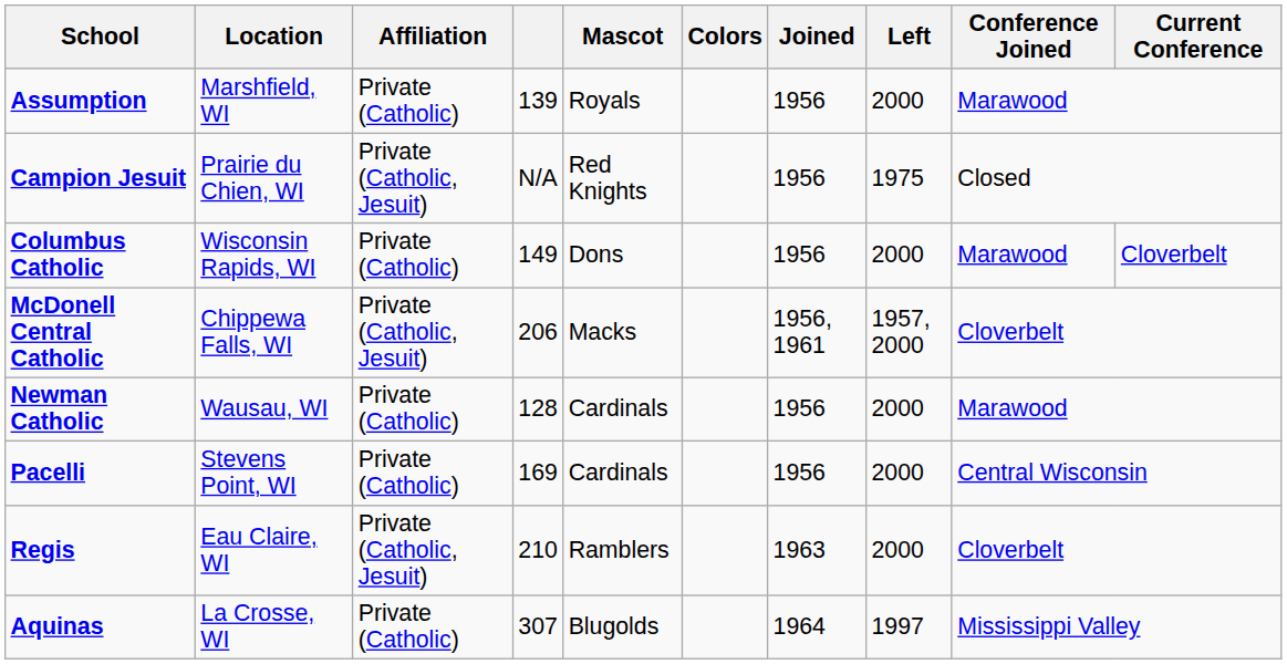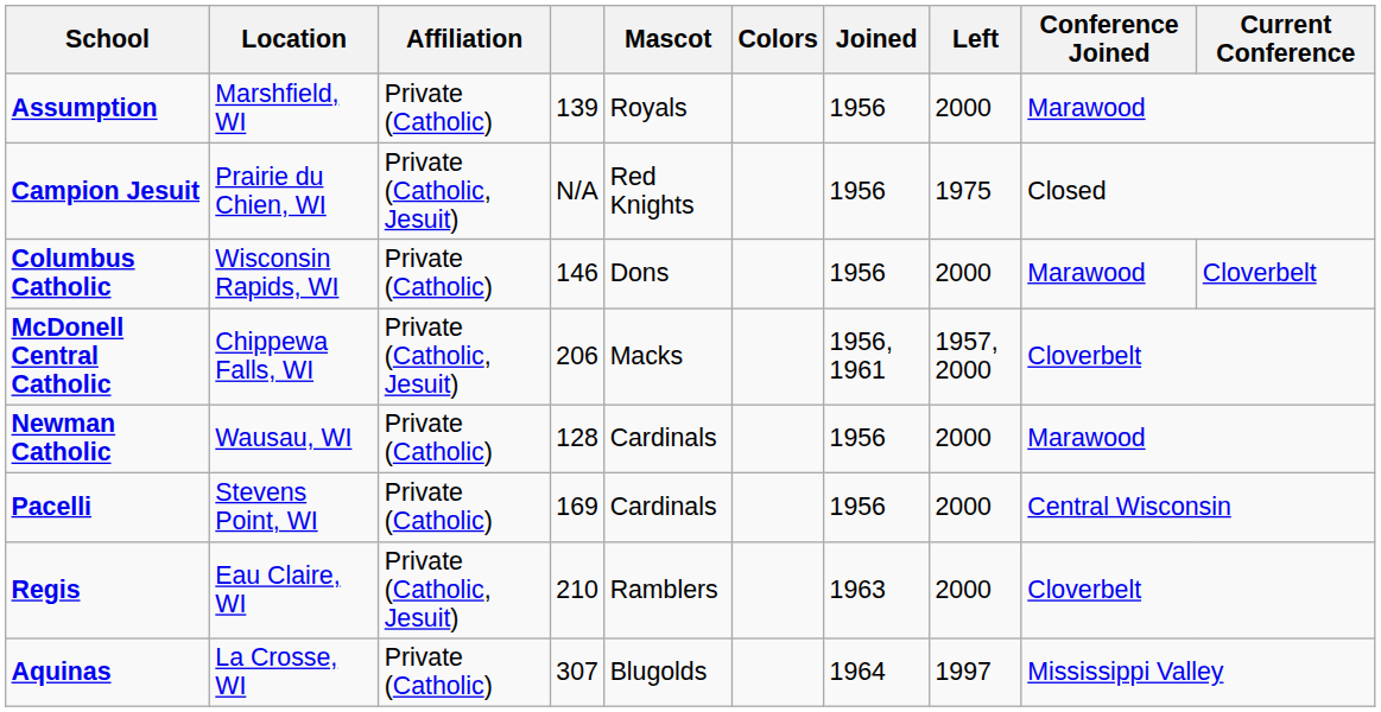 <table class="wikitable sortable">
 <tr>
 <th>School</th>
 <th>Location</th>
 <th>Affiliation</th>
 <th></th>
 <th>Mascot</th>
 <th>Colors</th>
 <th>Joined</th>
 <th>Left</th>
 <th>Conference Joined</th>
 <th>Current Conference</th>
 </tr>
 <tr>
 <td><a href='#'><strong>Assumption</strong></a></td>
 <td><a href='#'>Marshfield, WI</a></td>
 <td>Private (<a href='#'>Catholic</a>)</td>
 <td>139</td>
 <td>Royals</td>
 <td> </td>
 <td>1956</td>
 <td>2000</td>
 <td colspan="2"><a href='#'>Marawood</a></td>
 </tr>
 <tr>
 <td><a href='#'><strong>Campion Jesuit</strong></a></td>
 <td><a href='#'>Prairie du Chien, WI</a></td>
 <td>Private (<a href='#'>Catholic</a>, <a href='#'>Jesuit</a>)</td>
 <td>N/A</td>
 <td>Red Knights</td>
 <td> </td>
 <td>1956</td>
 <td>1975</td>
 <td colspan="2">Closed</td>
 </tr>
 <tr>
 <td><a href='#'><strong>Columbus Catholic</strong></a></td>
 <td><a href='#'>Wisconsin Rapids, WI</a></td>
 <td>Private (<a href='#'>Catholic</a>)</td>
-<td>149</td>
+<td>146</td>
 <td>Dons</td>
 <td> </td>
 <td>1956</td>
 <td>2000</td>
 <td><a href='#'>Marawood</a></td>
 <td><a href='#'>Cloverbelt</a></td>
 </tr>
 <tr>
 <td><a href='#'><strong>McDonell Central Catholic</strong></a></td>
 <td><a href='#'>Chippewa Falls, WI</a></td>
 <td>Private (<a href='#'>Catholic</a>, <a href='#'>Jesuit</a>)</td>
 <td>206</td>
 <td>Macks</td>
 <td> </td>
 <td>1956, 1961</td>
 <td>1957, 2000</td>
 <td colspan="2"><a href='#'>Cloverbelt</a></td>
 </tr>
 <tr>
 <td><a href='#'><strong>Newman Catholic</strong></a></td>
 <td><a href='#'>Wausau, WI</a></td>
 <td>Private (<a href='#'>Catholic</a>)</td>
 <td>128</td>
 <td>Cardinals</td>
 <td> </td>
 <td>1956</td>
 <td>2000</td>
 <td colspan="2"><a href='#'>Marawood</a></td>
 </tr>
 <tr>
 <td><a href='#'><strong>Pacelli</strong></a></td>
 <td><a href='#'>Stevens Point, WI</a></td>
 <td>Private (<a href='#'>Catholic</a>)</td>
 <td>169</td>
 <td>Cardinals</td>
 <td> </td>
 <td>1956</td>
 <td>2000</td>
 <td colspan="2"><a href='#'>Central Wisconsin</a></td>
 </tr>
 <tr>
 <td><a href='#'><strong>Regis</strong></a></td>
 <td><a href='#'>Eau Claire, WI</a></td>
 <td>Private (<a href='#'>Catholic</a>, <a href='#'>Jesuit</a>)</td>
 <td>210</td>
 <td>Ramblers</td>
 <td> </td>
 <td>1963</td>
 <td>2000</td>
 <td colspan="2"><a href='#'>Cloverbelt</a></td>
 </tr>
 <tr>
 <td><a href='#'><strong>Aquinas</strong></a></td>
 <td><a href='#'>La Crosse, WI</a></td>
 <td>Private (<a href='#'>Catholic</a>)</td>
 <td>307</td>
 <td>Blugolds</td>
 <td> </td>
 <td>1964</td>
 <td>1997</td>
 <td colspan="2"><a href='#'>Mississippi Valley</a></td>
 </tr>
 </table>
